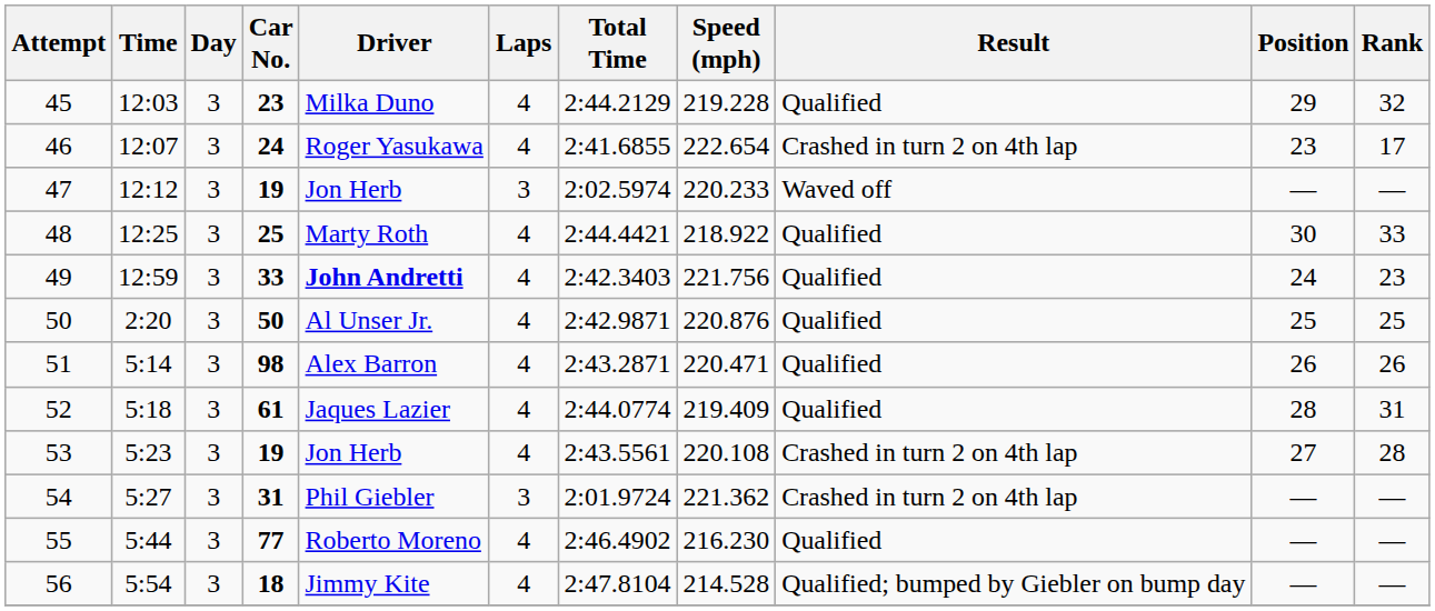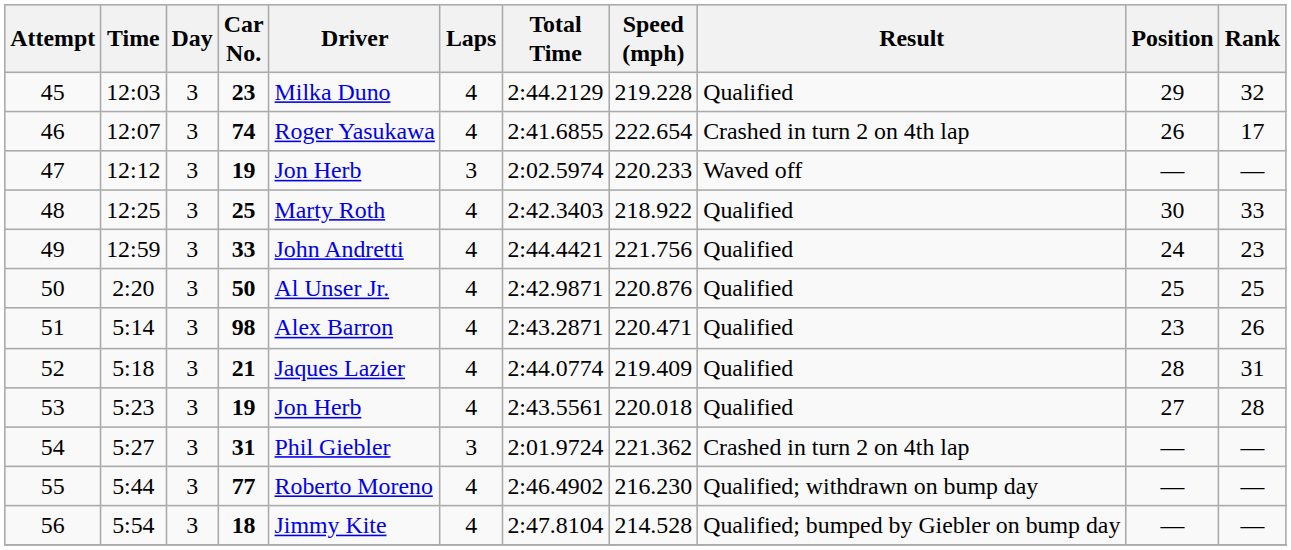 <table class="wikitable" style="font-size:95%;text-align:center">
 <tr>
 <th>Attempt</th>
 <th>Time</th>
 <th>Day</th>
 <th>Car<br>No.</th>
 <th>Driver</th>
 <th>Laps</th>
 <th>Total<br>Time</th>
 <th>Speed<br>(mph)</th>
 <th>Result</th>
 <th>Position</th>
 <th>Rank</th>
 </tr>
 <tr>
 <td>45</td>
 <td>12:03</td>
 <td>3</td>
 <td><strong>23</strong></td>
 <td align="left"> <a href='#'>Milka Duno</a></td>
 <td>4</td>
 <td>2:44.2129</td>
 <td>219.228</td>
 <td align="left">Qualified</td>
 <td>29</td>
 <td>32</td>
 </tr>
 <tr>
 <td>46</td>
 <td>12:07</td>
 <td>3</td>
-<td><strong>24</strong></td>
+<td><strong>74</strong></td>
 <td align="left"> <a href='#'>Roger Yasukawa</a></td>
 <td>4</td>
 <td>2:41.6855</td>
 <td>222.654</td>
 <td align="left">Crashed in turn 2 on 4th lap</td>
-<td>23</td>
+<td>26</td>
 <td>17</td>
 </tr>
 <tr>
 <td>47</td>
 <td>12:12</td>
 <td>3</td>
 <td><strong>19</strong></td>
 <td align="left"> <a href='#'>Jon Herb</a></td>
 <td>3</td>
 <td>2:02.5974</td>
 <td>220.233</td>
 <td align="left">Waved off</td>
 <td>—</td>
 <td>—</td>
 </tr>
 <tr>
 <td>48</td>
 <td>12:25</td>
 <td>3</td>
 <td><strong>25</strong></td>
 <td align="left"> <a href='#'>Marty Roth</a></td>
 <td>4</td>
-<td>2:44.4421</td>
+<td>2:42.3403</td>
 <td>218.922</td>
 <td align="left">Qualified</td>
 <td>30</td>
 <td>33</td>
 </tr>
 <tr>
 <td>49</td>
 <td>12:59</td>
 <td>3</td>
 <td><strong>33</strong></td>
-<td align="left"><strong> <a href='#'>John Andretti</a></strong></td>
+<td align="left"> <a href='#'>John Andretti</a></td>
 <td>4</td>
-<td>2:42.3403</td>
+<td>2:44.4421</td>
 <td>221.756</td>
 <td align="left">Qualified</td>
 <td>24</td>
 <td>23</td>
 </tr>
 <tr>
 <td>50</td>
 <td>2:20</td>
 <td>3</td>
 <td><strong>50</strong></td>
 <td align="left"> <a href='#'>Al Unser Jr.</a></td>
 <td>4</td>
 <td>2:42.9871</td>
 <td>220.876</td>
 <td align="left">Qualified</td>
 <td>25</td>
 <td>25</td>
 </tr>
 <tr>
 <td>51</td>
 <td>5:14</td>
 <td>3</td>
 <td><strong>98</strong></td>
 <td align="left"> <a href='#'>Alex Barron</a></td>
 <td>4</td>
 <td>2:43.2871</td>
 <td>220.471</td>
 <td align="left">Qualified</td>
-<td>26</td>
+<td>23</td>
 <td>26</td>
 </tr>
 <tr>
 <td>52</td>
 <td>5:18</td>
 <td>3</td>
-<td><strong>61</strong></td>
+<td><strong>21</strong></td>
 <td align="left"> <a href='#'>Jaques Lazier</a></td>
 <td>4</td>
 <td>2:44.0774</td>
 <td>219.409</td>
 <td align="left">Qualified</td>
 <td>28</td>
 <td>31</td>
 </tr>
 <tr>
 <td>53</td>
 <td>5:23</td>
 <td>3</td>
 <td><strong>19</strong></td>
 <td align="left"> <a href='#'>Jon Herb</a></td>
 <td>4</td>
 <td>2:43.5561</td>
-<td>220.108</td>
-<td align="left">Crashed in turn 2 on 4th lap</td>
+<td>220.018</td>
+<td align="left">Qualified</td>
 <td>27</td>
 <td>28</td>
 </tr>
 <tr>
 <td>54</td>
 <td>5:27</td>
 <td>3</td>
 <td><strong>31</strong></td>
 <td align="left"> <a href='#'>Phil Giebler</a></td>
 <td>3</td>
 <td>2:01.9724</td>
 <td>221.362</td>
 <td align="left">Crashed in turn 2 on 4th lap</td>
 <td>—</td>
 <td>—</td>
 </tr>
 <tr>
 <td>55</td>
 <td>5:44</td>
 <td>3</td>
 <td><strong>77</strong></td>
 <td align="left"> <a href='#'>Roberto Moreno</a></td>
 <td>4</td>
 <td>2:46.4902</td>
 <td>216.230</td>
-<td align="left">Qualified</td>
+<td align="left">Qualified; withdrawn on bump day</td>
 <td>—</td>
 <td>—</td>
 </tr>
 <tr>
 <td>56</td>
 <td>5:54</td>
 <td>3</td>
 <td><strong>18</strong></td>
 <td align="left"> <a href='#'>Jimmy Kite</a></td>
 <td>4</td>
 <td>2:47.8104</td>
 <td>214.528</td>
 <td align="left">Qualified; bumped by Giebler on bump day</td>
 <td>—</td>
 <td>—</td>
 </tr>
 <tr>
 </tr>
 </table>
